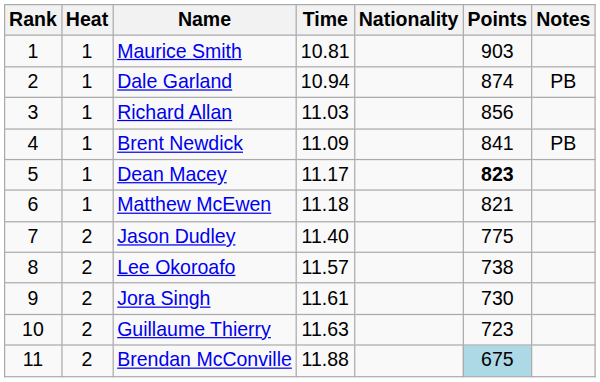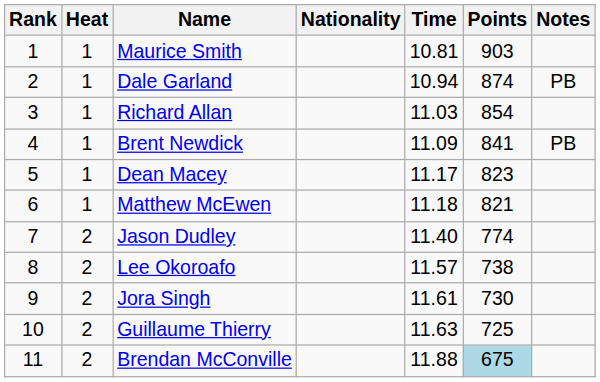 <table class="wikitable sortable" style="text-align:center">
 <tr>
 <th>Rank</th>
 <th>Heat</th>
 <th>Name</th>
+<th>Nationality</th>
 <th>Time</th>
-<th>Nationality</th>
 <th>Points</th>
 <th>Notes</th>
 </tr>
 <tr>
 <td>1</td>
 <td>1</td>
 <td align="left"><a href='#'>Maurice Smith</a></td>
+<td align=left></td>
 <td>10.81</td>
-<td align=left></td>
 <td>903</td>
 <td></td>
 </tr>
 <tr>
 <td>2</td>
 <td>1</td>
 <td align="left"><a href='#'>Dale Garland</a></td>
+<td align=left></td>
 <td>10.94</td>
-<td align=left></td>
 <td>874</td>
 <td>PB</td>
 </tr>
 <tr>
 <td>3</td>
 <td>1</td>
 <td align="left"><a href='#'>Richard Allan</a></td>
+<td align=left></td>
 <td>11.03</td>
-<td align=left></td>
-<td>856</td>
+<td>854</td>
 <td></td>
 </tr>
 <tr>
 <td>4</td>
 <td>1</td>
 <td align="left"><a href='#'>Brent Newdick</a></td>
+<td align=left></td>
 <td>11.09</td>
-<td align=left></td>
 <td>841</td>
 <td>PB</td>
 </tr>
 <tr>
 <td>5</td>
 <td>1</td>
 <td align="left"><a href='#'>Dean Macey</a></td>
+<td align=left></td>
 <td>11.17</td>
-<td align=left></td>
-<td><strong>823</strong></td>
+<td>823</td>
 <td></td>
 </tr>
 <tr>
 <td>6</td>
 <td>1</td>
 <td align="left"><a href='#'>Matthew McEwen</a></td>
+<td align=left></td>
 <td>11.18</td>
-<td align=left></td>
 <td>821</td>
 <td></td>
 </tr>
 <tr>
 <td>7</td>
 <td>2</td>
 <td align="left"><a href='#'>Jason Dudley</a></td>
+<td align=left></td>
 <td>11.40</td>
-<td align=left></td>
-<td>775</td>
+<td>774</td>
 <td></td>
 </tr>
 <tr>
 <td>8</td>
 <td>2</td>
 <td align="left"><a href='#'>Lee Okoroafo</a></td>
+<td align=left></td>
 <td>11.57</td>
-<td align=left></td>
 <td>738</td>
 <td></td>
 </tr>
 <tr>
 <td>9</td>
 <td>2</td>
 <td align="left"><a href='#'>Jora Singh</a></td>
+<td align=left></td>
 <td>11.61</td>
-<td align=left></td>
 <td>730</td>
 <td></td>
 </tr>
 <tr>
 <td>10</td>
 <td>2</td>
 <td align="left"><a href='#'>Guillaume Thierry</a></td>
+<td align=left></td>
 <td>11.63</td>
-<td align=left></td>
-<td>723</td>
+<td>725</td>
 <td></td>
 </tr>
 <tr>
 <td>11</td>
 <td>2</td>
 <td align="left"><a href='#'>Brendan McConville</a></td>
+<td align=left></td>
 <td>11.88</td>
-<td align=left></td>
 <td style="background: lightblue;">675</td>
 <td></td>
 </tr>
 </table>
